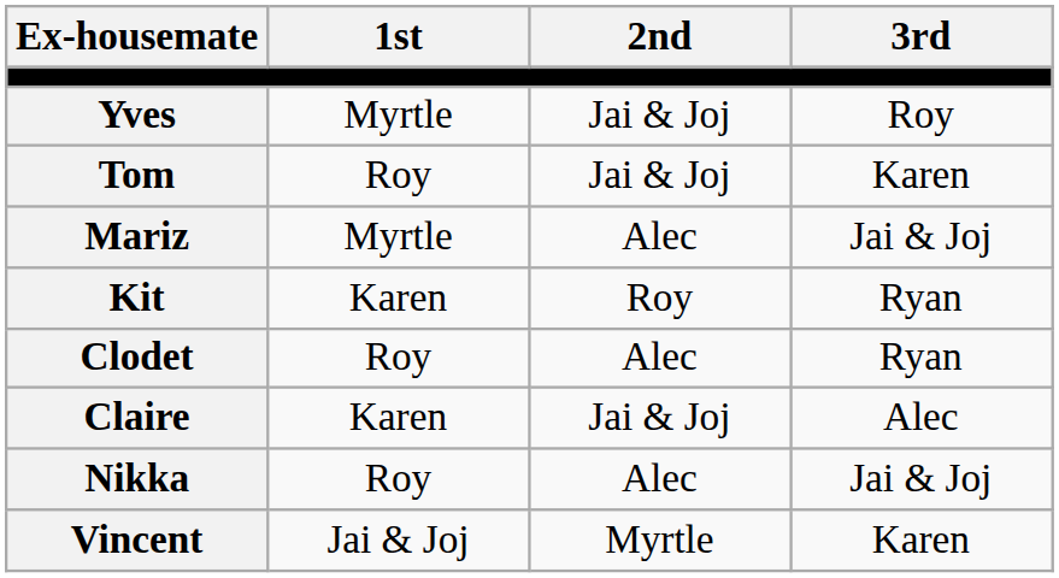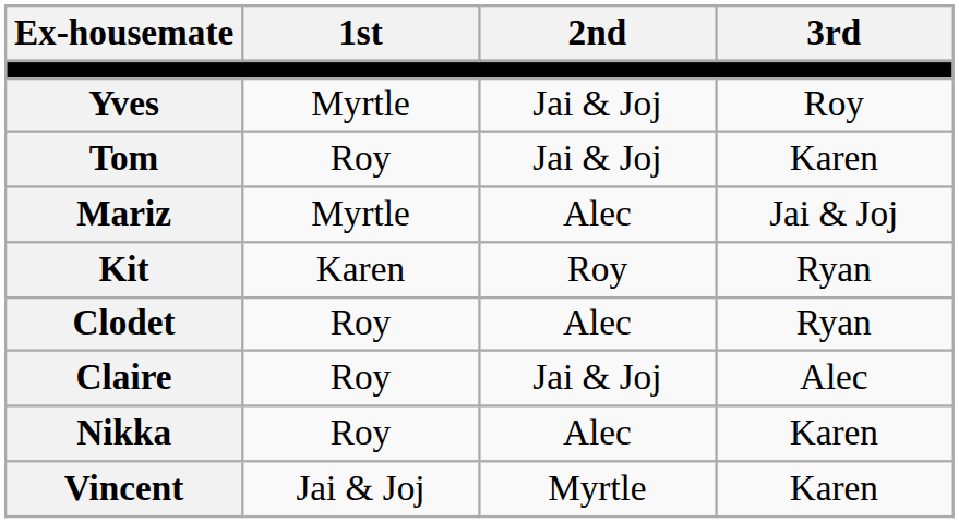 <table class="wikitable" style="text-align:center; font-size:90%; line-height:15px;">
 <tr>
 <th style="width: 25%;">Ex-housemate</th>
 <th style="width: 25%;">1st</th>
 <th style="width: 25%;">2nd</th>
 <th style="width: 25%;">3rd</th>
 </tr>
 <tr>
 <th style="background:#000000;" colspan="4"></th>
 </tr>
 <tr>
 <th>Yves</th>
 <td>Myrtle</td>
 <td>Jai & Joj</td>
 <td>Roy</td>
 </tr>
 <tr>
 <th>Tom</th>
 <td>Roy</td>
 <td>Jai & Joj</td>
 <td>Karen</td>
 </tr>
 <tr>
 <th>Mariz</th>
 <td>Myrtle</td>
 <td>Alec</td>
 <td>Jai & Joj</td>
 </tr>
 <tr>
 <th>Kit</th>
 <td>Karen</td>
 <td>Roy</td>
 <td>Ryan</td>
 </tr>
 <tr>
 <th>Clodet</th>
 <td>Roy</td>
 <td>Alec</td>
 <td>Ryan</td>
 </tr>
 <tr>
 <th>Claire</th>
-<td>Karen</td>
+<td>Roy</td>
 <td>Jai & Joj</td>
 <td>Alec</td>
 </tr>
 <tr>
 <th>Nikka</th>
 <td>Roy</td>
 <td>Alec</td>
-<td>Jai & Joj</td>
+<td>Karen</td>
 </tr>
 <tr>
 <th>Vincent</th>
 <td>Jai & Joj</td>
 <td>Myrtle</td>
 <td>Karen</td>
 </tr>
 </table>
